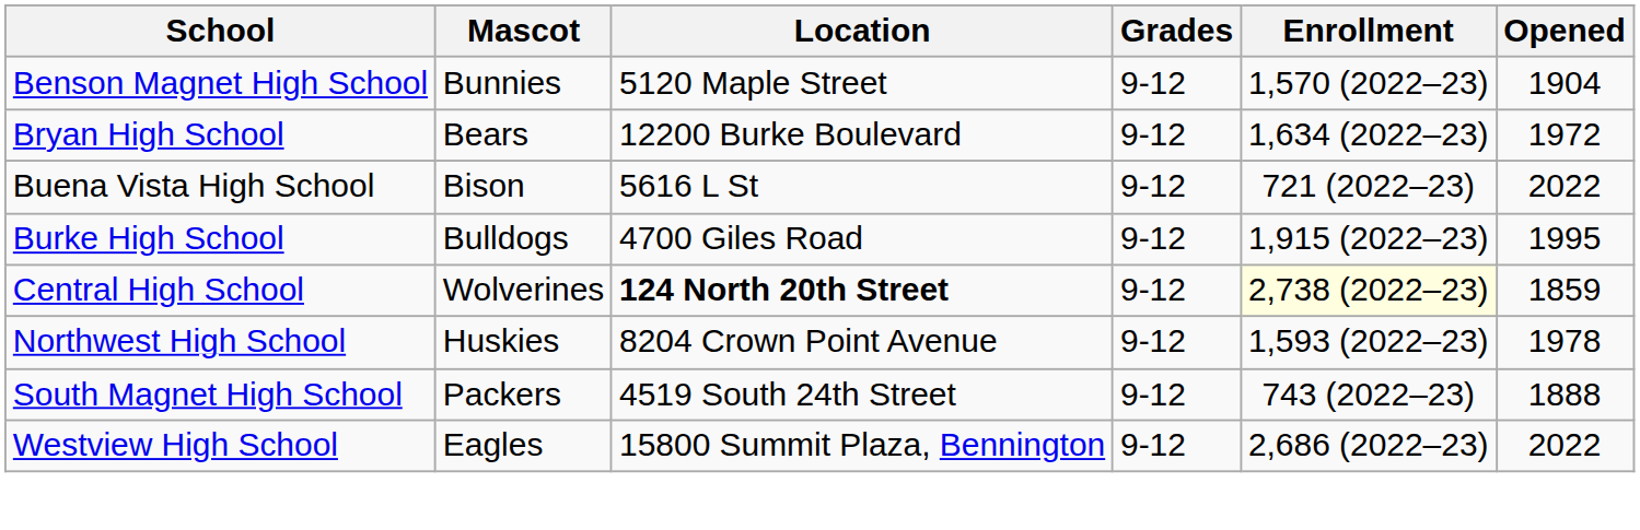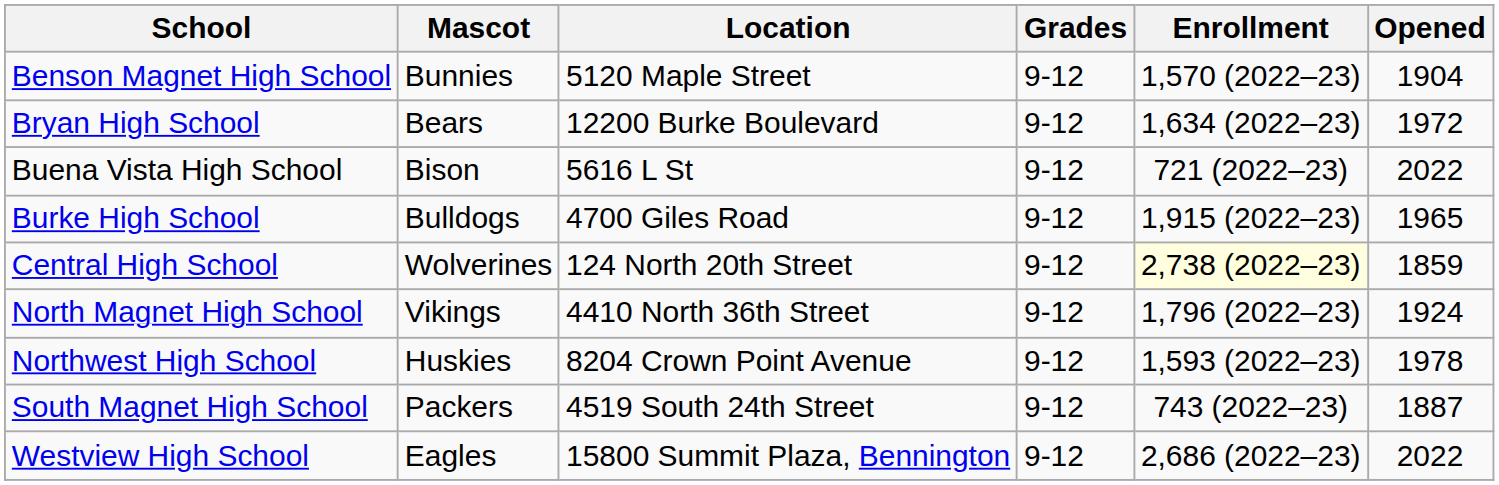 <table class="wikitable sortable">
 <tr>
 <th><strong>School</strong></th>
 <th><strong>Mascot</strong></th>
 <th><strong>Location</strong></th>
 <th><strong>Grades</strong></th>
 <th><strong>Enrollment</strong></th>
 <th><strong>Opened</strong></th>
 </tr>
 <tr>
 <td><a href='#'>Benson Magnet High School</a></td>
 <td>Bunnies</td>
 <td>5120 Maple Street</td>
 <td>9-12</td>
 <td align=center>1,570 (2022–23)</td>
 <td align=center>1904</td>
 </tr>
 <tr>
 <td><a href='#'>Bryan High School</a></td>
 <td>Bears</td>
 <td>12200 Burke Boulevard</td>
 <td>9-12</td>
 <td align=center>1,634 (2022–23)</td>
 <td align=center>1972</td>
 </tr>
 <tr>
 <td>Buena Vista High School</td>
 <td>Bison</td>
 <td>5616 L St</td>
 <td>9-12</td>
 <td align=center>721 (2022–23)</td>
 <td align=center>2022</td>
 </tr>
 <tr>
 <td><a href='#'>Burke High School</a></td>
 <td>Bulldogs</td>
 <td>4700 Giles Road</td>
 <td>9-12</td>
 <td align=center>1,915 (2022–23)</td>
-<td align=center>1995</td>
+<td align=center>1965</td>
 </tr>
 <tr>
 <td><a href='#'>Central High School</a></td>
 <td>Wolverines</td>
-<td><strong>124 North 20th Street</strong></td>
+<td>124 North 20th Street</td>
 <td>9-12</td>
 <td align=center style="background: lightyellow;">2,738 (2022–23)</td>
 <td align=center>1859</td>
+</tr>
+<tr>
+<td><a href='#'>North Magnet High School</a></td>
+<td>Vikings</td>
+<td>4410 North 36th Street</td>
+<td>9-12</td>
+<td align=center>1,796 (2022–23)</td>
+<td align=center>1924</td>
 </tr>
 <tr>
 <td><a href='#'>Northwest High School</a></td>
 <td>Huskies</td>
 <td>8204 Crown Point Avenue</td>
 <td>9-12</td>
 <td align=center>1,593 (2022–23)</td>
 <td align=center>1978</td>
 </tr>
 <tr>
 <td><a href='#'>South Magnet High School</a></td>
 <td>Packers</td>
 <td>4519 South 24th Street</td>
 <td>9-12</td>
 <td align=center>743 (2022–23)</td>
-<td align=center>1888</td>
+<td align=center>1887</td>
 </tr>
 <tr>
 <td><a href='#'>Westview High School</a></td>
 <td>Eagles</td>
 <td>15800 Summit Plaza, <a href='#'>Bennington</a></td>
 <td>9-12</td>
 <td align=center>2,686 (2022–23)</td>
 <td align=center>2022</td>
 </tr>
 </table>
